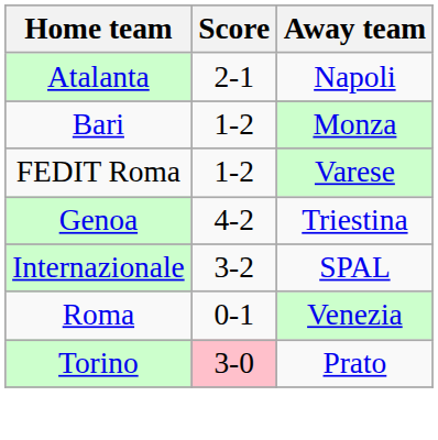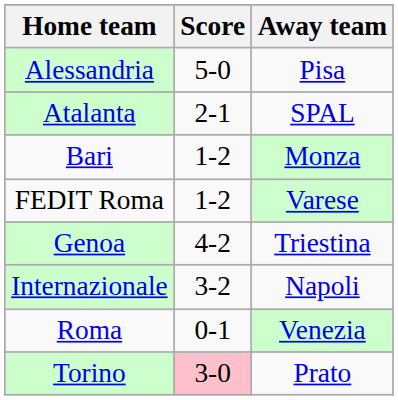 <table class="wikitable" style="text-align: center">
 <tr>
 <th>Home team</th>
 <th>Score</th>
 <th>Away team</th>
 </tr>
 <tr>
+<td bgcolor="ccffcc"><a href='#'>Alessandria</a></td>
+<td>5-0</td>
+<td><a href='#'>Pisa</a></td>
+</tr>
+<tr>
 <td bgcolor="ccffcc"><a href='#'>Atalanta</a></td>
 <td>2-1</td>
-<td><a href='#'>Napoli</a></td>
+<td><a href='#'>SPAL</a></td>
 </tr>
 <tr>
 <td><a href='#'>Bari</a></td>
 <td>1-2</td>
 <td bgcolor="ccffcc"><a href='#'>Monza</a></td>
 </tr>
 <tr>
 <td>FEDIT Roma</td>
 <td>1-2</td>
 <td bgcolor="ccffcc"><a href='#'>Varese</a></td>
 </tr>
 <tr>
 <td bgcolor="ccffcc"><a href='#'>Genoa</a></td>
 <td>4-2</td>
 <td><a href='#'>Triestina</a></td>
 </tr>
 <tr>
 <td bgcolor="ccffcc"><a href='#'>Internazionale</a></td>
 <td>3-2</td>
-<td><a href='#'>SPAL</a></td>
+<td><a href='#'>Napoli</a></td>
 </tr>
 <tr>
 <td><a href='#'>Roma</a></td>
 <td>0-1</td>
 <td bgcolor="ccffcc"><a href='#'>Venezia</a></td>
 </tr>
 <tr>
 <td bgcolor="ccffcc"><a href='#'>Torino</a></td>
 <td style="background: pink;">3-0</td>
 <td><a href='#'>Prato</a></td>
 </tr>
 </table>
